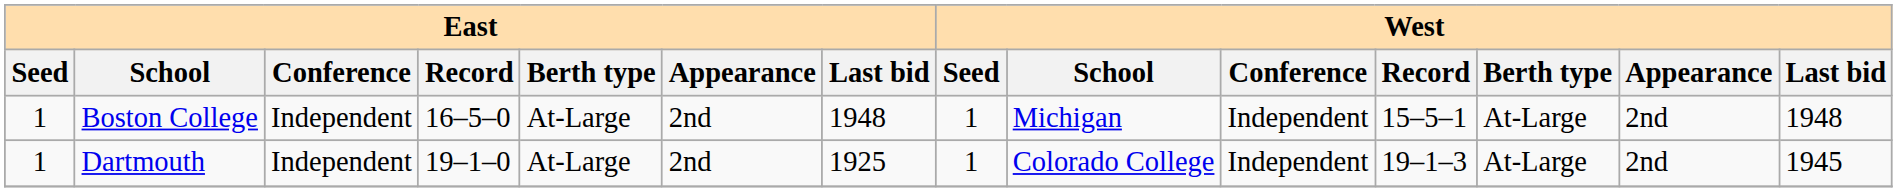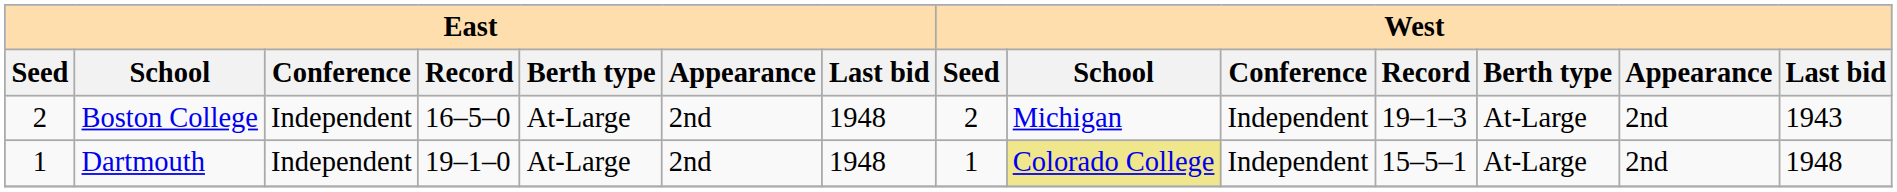 <table class="wikitable">
 <tr>
 <th colspan="7" style="background:#ffdead;">East</th>
 <th colspan="7" style="background:#ffdead;">West</th>
 </tr>
 <tr>
 <th>Seed</th>
 <th>School</th>
 <th>Conference</th>
 <th>Record</th>
 <th>Berth type</th>
 <th>Appearance</th>
 <th>Last bid</th>
 <th>Seed</th>
 <th>School</th>
 <th>Conference</th>
 <th>Record</th>
 <th>Berth type</th>
 <th>Appearance</th>
 <th>Last bid</th>
 </tr>
 <tr>
-<td align=center>1</td>
+<td align=center>2</td>
 <td><a href='#'>Boston College</a></td>
 <td>Independent</td>
 <td>16–5–0</td>
 <td>At-Large</td>
 <td>2nd</td>
 <td>1948</td>
-<td align=center>1</td>
+<td align=center>2</td>
 <td><a href='#'>Michigan</a></td>
 <td>Independent</td>
-<td>15–5–1</td>
+<td>19–1–3</td>
 <td>At-Large</td>
 <td>2nd</td>
-<td>1948</td>
+<td>1943</td>
 </tr>
 <tr>
 <td align=center>1</td>
 <td><a href='#'>Dartmouth</a></td>
 <td>Independent</td>
 <td>19–1–0</td>
 <td>At-Large</td>
 <td>2nd</td>
-<td>1925</td>
+<td>1948</td>
 <td align=center>1</td>
-<td><a href='#'>Colorado College</a></td>
+<td style="background: khaki;"><a href='#'>Colorado College</a></td>
 <td>Independent</td>
-<td>19–1–3</td>
+<td>15–5–1</td>
 <td>At-Large</td>
 <td>2nd</td>
-<td>1945</td>
+<td>1948</td>
 </tr>
 <tr>
 </tr>
 </table>
